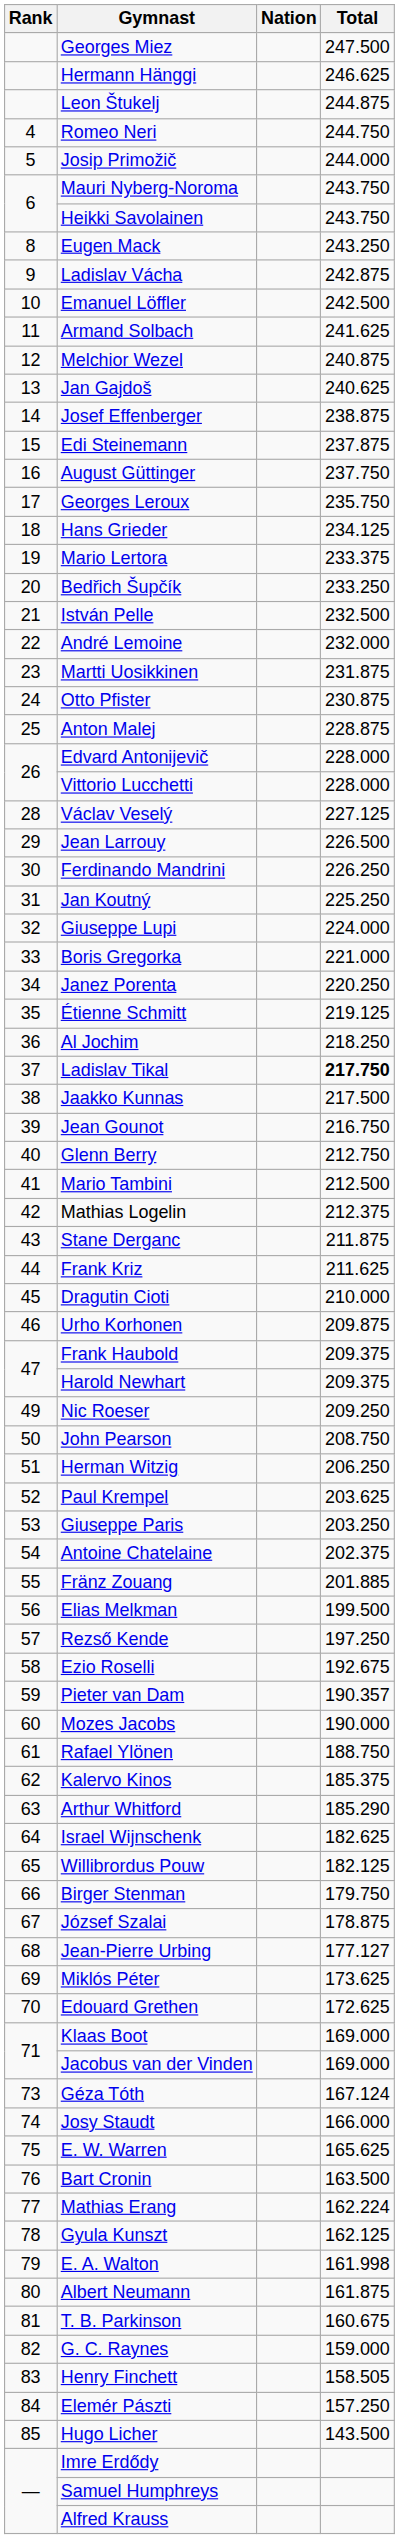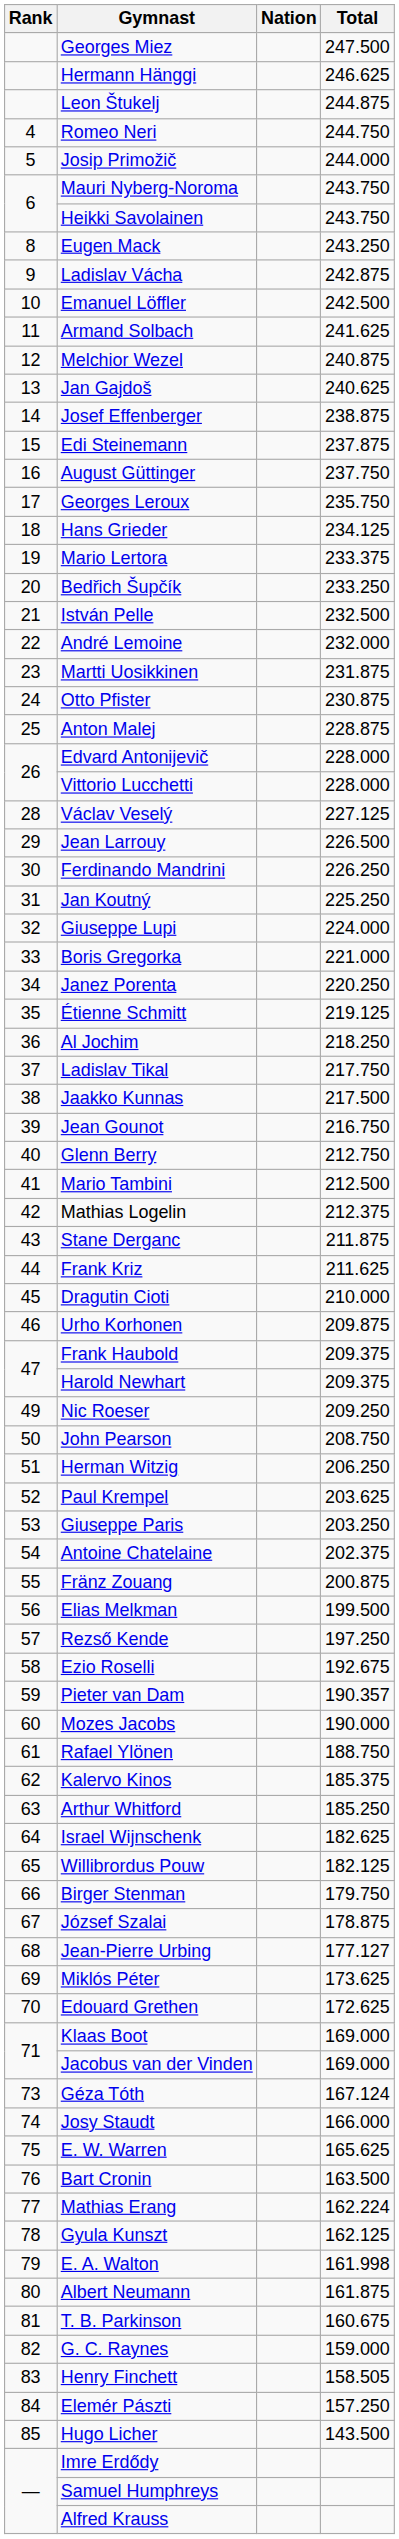 <table class="wikitable sortable" style="text-align:center">
 <tr>
 <th>Rank</th>
 <th>Gymnast</th>
 <th>Nation</th>
 <th>Total</th>
 </tr>
 <tr>
 <td></td>
 <td align=left><a href='#'>Georges Miez</a></td>
 <td align=left></td>
 <td>247.500</td>
 </tr>
 <tr>
 <td></td>
 <td align=left><a href='#'>Hermann Hänggi</a></td>
 <td align=left></td>
 <td>246.625</td>
 </tr>
 <tr>
 <td></td>
 <td align=left><a href='#'>Leon Štukelj</a></td>
 <td align=left></td>
 <td>244.875</td>
 </tr>
 <tr>
 <td>4</td>
 <td align=left><a href='#'>Romeo Neri</a></td>
 <td align=left></td>
 <td>244.750</td>
 </tr>
 <tr>
 <td>5</td>
 <td align=left><a href='#'>Josip Primožič</a></td>
 <td align=left></td>
 <td>244.000</td>
 </tr>
 <tr>
 <td rowspan=2>6</td>
 <td align=left><a href='#'>Mauri Nyberg-Noroma</a></td>
 <td align=left></td>
 <td>243.750</td>
 </tr>
 <tr>
 <td align=left><a href='#'>Heikki Savolainen</a></td>
 <td align=left></td>
 <td>243.750</td>
 </tr>
 <tr>
 <td>8</td>
 <td align=left><a href='#'>Eugen Mack</a></td>
 <td align=left></td>
 <td>243.250</td>
 </tr>
 <tr>
 <td>9</td>
 <td align=left><a href='#'>Ladislav Vácha</a></td>
 <td align=left></td>
 <td>242.875</td>
 </tr>
 <tr>
 <td>10</td>
 <td align=left><a href='#'>Emanuel Löffler</a></td>
 <td align=left></td>
 <td>242.500</td>
 </tr>
 <tr>
 <td>11</td>
 <td align=left><a href='#'>Armand Solbach</a></td>
 <td align=left></td>
 <td>241.625</td>
 </tr>
 <tr>
 <td>12</td>
 <td align=left><a href='#'>Melchior Wezel</a></td>
 <td align=left></td>
 <td>240.875</td>
 </tr>
 <tr>
 <td>13</td>
 <td align=left><a href='#'>Jan Gajdoš</a></td>
 <td align=left></td>
 <td>240.625</td>
 </tr>
 <tr>
 <td>14</td>
 <td align=left><a href='#'>Josef Effenberger</a></td>
 <td align=left></td>
 <td>238.875</td>
 </tr>
 <tr>
 <td>15</td>
 <td align=left><a href='#'>Edi Steinemann</a></td>
 <td align=left></td>
 <td>237.875</td>
 </tr>
 <tr>
 <td>16</td>
 <td align=left><a href='#'>August Güttinger</a></td>
 <td align=left></td>
 <td>237.750</td>
 </tr>
 <tr>
 <td>17</td>
 <td align=left><a href='#'>Georges Leroux</a></td>
 <td align=left></td>
 <td>235.750</td>
 </tr>
 <tr>
 <td>18</td>
 <td align=left><a href='#'>Hans Grieder</a></td>
 <td align=left></td>
 <td>234.125</td>
 </tr>
 <tr>
 <td>19</td>
 <td align=left><a href='#'>Mario Lertora</a></td>
 <td align=left></td>
 <td>233.375</td>
 </tr>
 <tr>
 <td>20</td>
 <td align=left><a href='#'>Bedřich Šupčík</a></td>
 <td align=left></td>
 <td>233.250</td>
 </tr>
 <tr>
 <td>21</td>
 <td align=left><a href='#'>István Pelle</a></td>
 <td align=left></td>
 <td>232.500</td>
 </tr>
 <tr>
 <td>22</td>
 <td align=left><a href='#'>André Lemoine</a></td>
 <td align=left></td>
 <td>232.000</td>
 </tr>
 <tr>
 <td>23</td>
 <td align=left><a href='#'>Martti Uosikkinen</a></td>
 <td align=left></td>
 <td>231.875</td>
 </tr>
 <tr>
 <td>24</td>
 <td align=left><a href='#'>Otto Pfister</a></td>
 <td align=left></td>
 <td>230.875</td>
 </tr>
 <tr>
 <td>25</td>
 <td align=left><a href='#'>Anton Malej</a></td>
 <td align=left></td>
 <td>228.875</td>
 </tr>
 <tr>
 <td rowspan=2>26</td>
 <td align=left><a href='#'>Edvard Antonijevič</a></td>
 <td align=left></td>
 <td>228.000</td>
 </tr>
 <tr>
 <td align=left><a href='#'>Vittorio Lucchetti</a></td>
 <td align=left></td>
 <td>228.000</td>
 </tr>
 <tr>
 <td>28</td>
 <td align=left><a href='#'>Václav Veselý</a></td>
 <td align=left></td>
 <td>227.125</td>
 </tr>
 <tr>
 <td>29</td>
 <td align=left><a href='#'>Jean Larrouy</a></td>
 <td align=left></td>
 <td>226.500</td>
 </tr>
 <tr>
 <td>30</td>
 <td align=left><a href='#'>Ferdinando Mandrini</a></td>
 <td align=left></td>
 <td>226.250</td>
 </tr>
 <tr>
 <td>31</td>
 <td align=left><a href='#'>Jan Koutný</a></td>
 <td align=left></td>
 <td>225.250</td>
 </tr>
 <tr>
 <td>32</td>
 <td align=left><a href='#'>Giuseppe Lupi</a></td>
 <td align=left></td>
 <td>224.000</td>
 </tr>
 <tr>
 <td>33</td>
 <td align=left><a href='#'>Boris Gregorka</a></td>
 <td align=left></td>
 <td>221.000</td>
 </tr>
 <tr>
 <td>34</td>
 <td align=left><a href='#'>Janez Porenta</a></td>
 <td align=left></td>
 <td>220.250</td>
 </tr>
 <tr>
 <td>35</td>
 <td align=left><a href='#'>Étienne Schmitt</a></td>
 <td align=left></td>
 <td>219.125</td>
 </tr>
 <tr>
 <td>36</td>
 <td align=left><a href='#'>Al Jochim</a></td>
 <td align=left></td>
 <td>218.250</td>
 </tr>
 <tr>
 <td>37</td>
 <td align=left><a href='#'>Ladislav Tikal</a></td>
 <td align=left></td>
-<td><strong>217.750</strong></td>
+<td>217.750</td>
 </tr>
 <tr>
 <td>38</td>
 <td align=left><a href='#'>Jaakko Kunnas</a></td>
 <td align=left></td>
 <td>217.500</td>
 </tr>
 <tr>
 <td>39</td>
 <td align=left><a href='#'>Jean Gounot</a></td>
 <td align=left></td>
 <td>216.750</td>
 </tr>
 <tr>
 <td>40</td>
 <td align=left><a href='#'>Glenn Berry</a></td>
 <td align=left></td>
 <td>212.750</td>
 </tr>
 <tr>
 <td>41</td>
 <td align=left><a href='#'>Mario Tambini</a></td>
 <td align=left></td>
 <td>212.500</td>
 </tr>
 <tr>
 <td>42</td>
 <td align=left>Mathias Logelin</td>
 <td align=left></td>
 <td>212.375</td>
 </tr>
 <tr>
 <td>43</td>
 <td align=left><a href='#'>Stane Derganc</a></td>
 <td align=left></td>
 <td>211.875</td>
 </tr>
 <tr>
 <td>44</td>
 <td align=left><a href='#'>Frank Kriz</a></td>
 <td align=left></td>
 <td>211.625</td>
 </tr>
 <tr>
 <td>45</td>
 <td align=left><a href='#'>Dragutin Cioti</a></td>
 <td align=left></td>
 <td>210.000</td>
 </tr>
 <tr>
 <td>46</td>
 <td align=left><a href='#'>Urho Korhonen</a></td>
 <td align=left></td>
 <td>209.875</td>
 </tr>
 <tr>
 <td rowspan=2>47</td>
 <td align=left><a href='#'>Frank Haubold</a></td>
 <td align=left></td>
 <td>209.375</td>
 </tr>
 <tr>
 <td align=left><a href='#'>Harold Newhart</a></td>
 <td align=left></td>
 <td>209.375</td>
 </tr>
 <tr>
 <td>49</td>
 <td align=left><a href='#'>Nic Roeser</a></td>
 <td align=left></td>
 <td>209.250</td>
 </tr>
 <tr>
 <td>50</td>
 <td align=left><a href='#'>John Pearson</a></td>
 <td align=left></td>
 <td>208.750</td>
 </tr>
 <tr>
 <td>51</td>
 <td align=left><a href='#'>Herman Witzig</a></td>
 <td align=left></td>
 <td>206.250</td>
 </tr>
 <tr>
 <td>52</td>
 <td align=left><a href='#'>Paul Krempel</a></td>
 <td align=left></td>
 <td>203.625</td>
 </tr>
 <tr>
 <td>53</td>
 <td align=left><a href='#'>Giuseppe Paris</a></td>
 <td align=left></td>
 <td>203.250</td>
 </tr>
 <tr>
 <td>54</td>
 <td align=left><a href='#'>Antoine Chatelaine</a></td>
 <td align=left></td>
 <td>202.375</td>
 </tr>
 <tr>
 <td>55</td>
 <td align=left><a href='#'>Fränz Zouang</a></td>
 <td align=left></td>
-<td>201.885</td>
+<td>200.875</td>
 </tr>
 <tr>
 <td>56</td>
 <td align=left><a href='#'>Elias Melkman</a></td>
 <td align=left></td>
 <td>199.500</td>
 </tr>
 <tr>
 <td>57</td>
 <td align=left><a href='#'>Rezső Kende</a></td>
 <td align=left></td>
 <td>197.250</td>
 </tr>
 <tr>
 <td>58</td>
 <td align=left><a href='#'>Ezio Roselli</a></td>
 <td align=left></td>
 <td>192.675</td>
 </tr>
 <tr>
 <td>59</td>
 <td align=left><a href='#'>Pieter van Dam</a></td>
 <td align=left></td>
 <td>190.357</td>
 </tr>
 <tr>
 <td>60</td>
 <td align=left><a href='#'>Mozes Jacobs</a></td>
 <td align=left></td>
 <td>190.000</td>
 </tr>
 <tr>
 <td>61</td>
 <td align=left><a href='#'>Rafael Ylönen</a></td>
 <td align=left></td>
 <td>188.750</td>
 </tr>
 <tr>
 <td>62</td>
 <td align=left><a href='#'>Kalervo Kinos</a></td>
 <td align=left></td>
 <td>185.375</td>
 </tr>
 <tr>
 <td>63</td>
 <td align=left><a href='#'>Arthur Whitford</a></td>
 <td align=left></td>
-<td>185.290</td>
+<td>185.250</td>
 </tr>
 <tr>
 <td>64</td>
 <td align=left><a href='#'>Israel Wijnschenk</a></td>
 <td align=left></td>
 <td>182.625</td>
 </tr>
 <tr>
 <td>65</td>
 <td align=left><a href='#'>Willibrordus Pouw</a></td>
 <td align=left></td>
 <td>182.125</td>
 </tr>
 <tr>
 <td>66</td>
 <td align=left><a href='#'>Birger Stenman</a></td>
 <td align=left></td>
 <td>179.750</td>
 </tr>
 <tr>
 <td>67</td>
 <td align=left><a href='#'>József Szalai</a></td>
 <td align=left></td>
 <td>178.875</td>
 </tr>
 <tr>
 <td>68</td>
 <td align=left><a href='#'>Jean-Pierre Urbing</a></td>
 <td align=left></td>
 <td>177.127</td>
 </tr>
 <tr>
 <td>69</td>
 <td align=left><a href='#'>Miklós Péter</a></td>
 <td align=left></td>
 <td>173.625</td>
 </tr>
 <tr>
 <td>70</td>
 <td align=left><a href='#'>Edouard Grethen</a></td>
 <td align=left></td>
 <td>172.625</td>
 </tr>
 <tr>
 <td rowspan=2>71</td>
 <td align=left><a href='#'>Klaas Boot</a></td>
 <td align=left></td>
 <td>169.000</td>
 </tr>
 <tr>
 <td align=left><a href='#'>Jacobus van der Vinden</a></td>
 <td align=left></td>
 <td>169.000</td>
 </tr>
 <tr>
 <td>73</td>
 <td align=left><a href='#'>Géza Tóth</a></td>
 <td align=left></td>
 <td>167.124</td>
 </tr>
 <tr>
 <td>74</td>
 <td align=left><a href='#'>Josy Staudt</a></td>
 <td align=left></td>
 <td>166.000</td>
 </tr>
 <tr>
 <td>75</td>
 <td align=left><a href='#'>E. W. Warren</a></td>
 <td align=left></td>
 <td>165.625</td>
 </tr>
 <tr>
 <td>76</td>
 <td align=left><a href='#'>Bart Cronin</a></td>
 <td align=left></td>
 <td>163.500</td>
 </tr>
 <tr>
 <td>77</td>
 <td align=left><a href='#'>Mathias Erang</a></td>
 <td align=left></td>
 <td>162.224</td>
 </tr>
 <tr>
 <td>78</td>
 <td align=left><a href='#'>Gyula Kunszt</a></td>
 <td align=left></td>
 <td>162.125</td>
 </tr>
 <tr>
 <td>79</td>
 <td align=left><a href='#'>E. A. Walton</a></td>
 <td align=left></td>
 <td>161.998</td>
 </tr>
 <tr>
 <td>80</td>
 <td align=left><a href='#'>Albert Neumann</a></td>
 <td align=left></td>
 <td>161.875</td>
 </tr>
 <tr>
 <td>81</td>
 <td align=left><a href='#'>T. B. Parkinson</a></td>
 <td align=left></td>
 <td>160.675</td>
 </tr>
 <tr>
 <td>82</td>
 <td align=left><a href='#'>G. C. Raynes</a></td>
 <td align=left></td>
 <td>159.000</td>
 </tr>
 <tr>
 <td>83</td>
 <td align=left><a href='#'>Henry Finchett</a></td>
 <td align=left></td>
 <td>158.505</td>
 </tr>
 <tr>
 <td>84</td>
 <td align=left><a href='#'>Elemér Pászti</a></td>
 <td align=left></td>
 <td>157.250</td>
 </tr>
 <tr>
 <td>85</td>
 <td align=left><a href='#'>Hugo Licher</a></td>
 <td align=left></td>
 <td>143.500</td>
 </tr>
 <tr>
 <td rowspan=3 data-sort-value=86>—</td>
 <td align=left><a href='#'>Imre Erdődy</a></td>
 <td align=left></td>
 <td data-sort-value=0.000></td>
 </tr>
 <tr>
 <td align=left><a href='#'>Samuel Humphreys</a></td>
 <td align=left></td>
 <td data-sort-value=0.000></td>
 </tr>
 <tr>
 <td align=left><a href='#'>Alfred Krauss</a></td>
 <td align=left></td>
 <td data-sort-value=0.000></td>
 </tr>
 </table>
